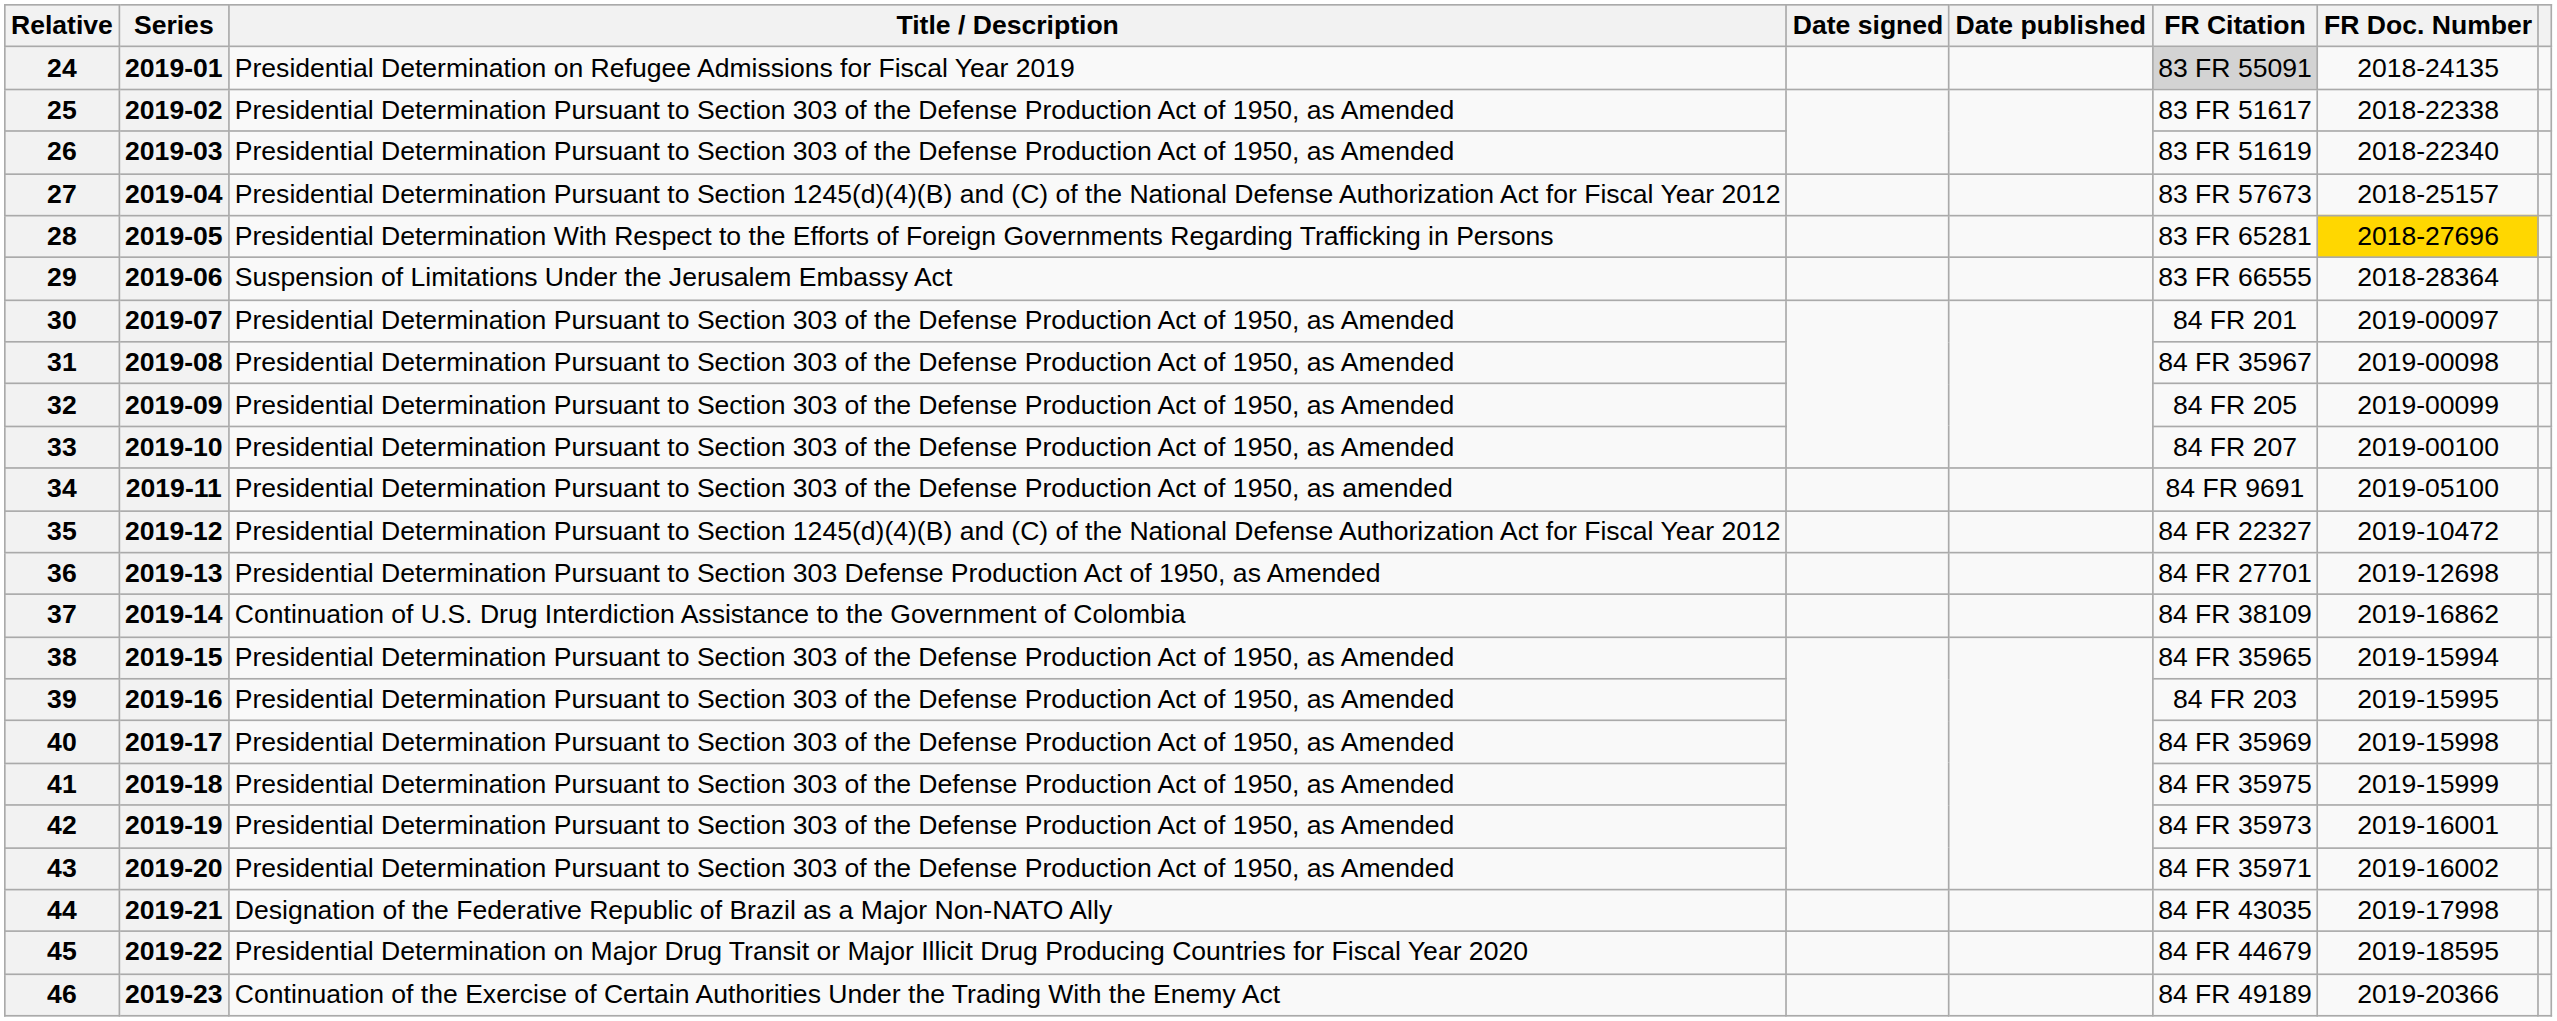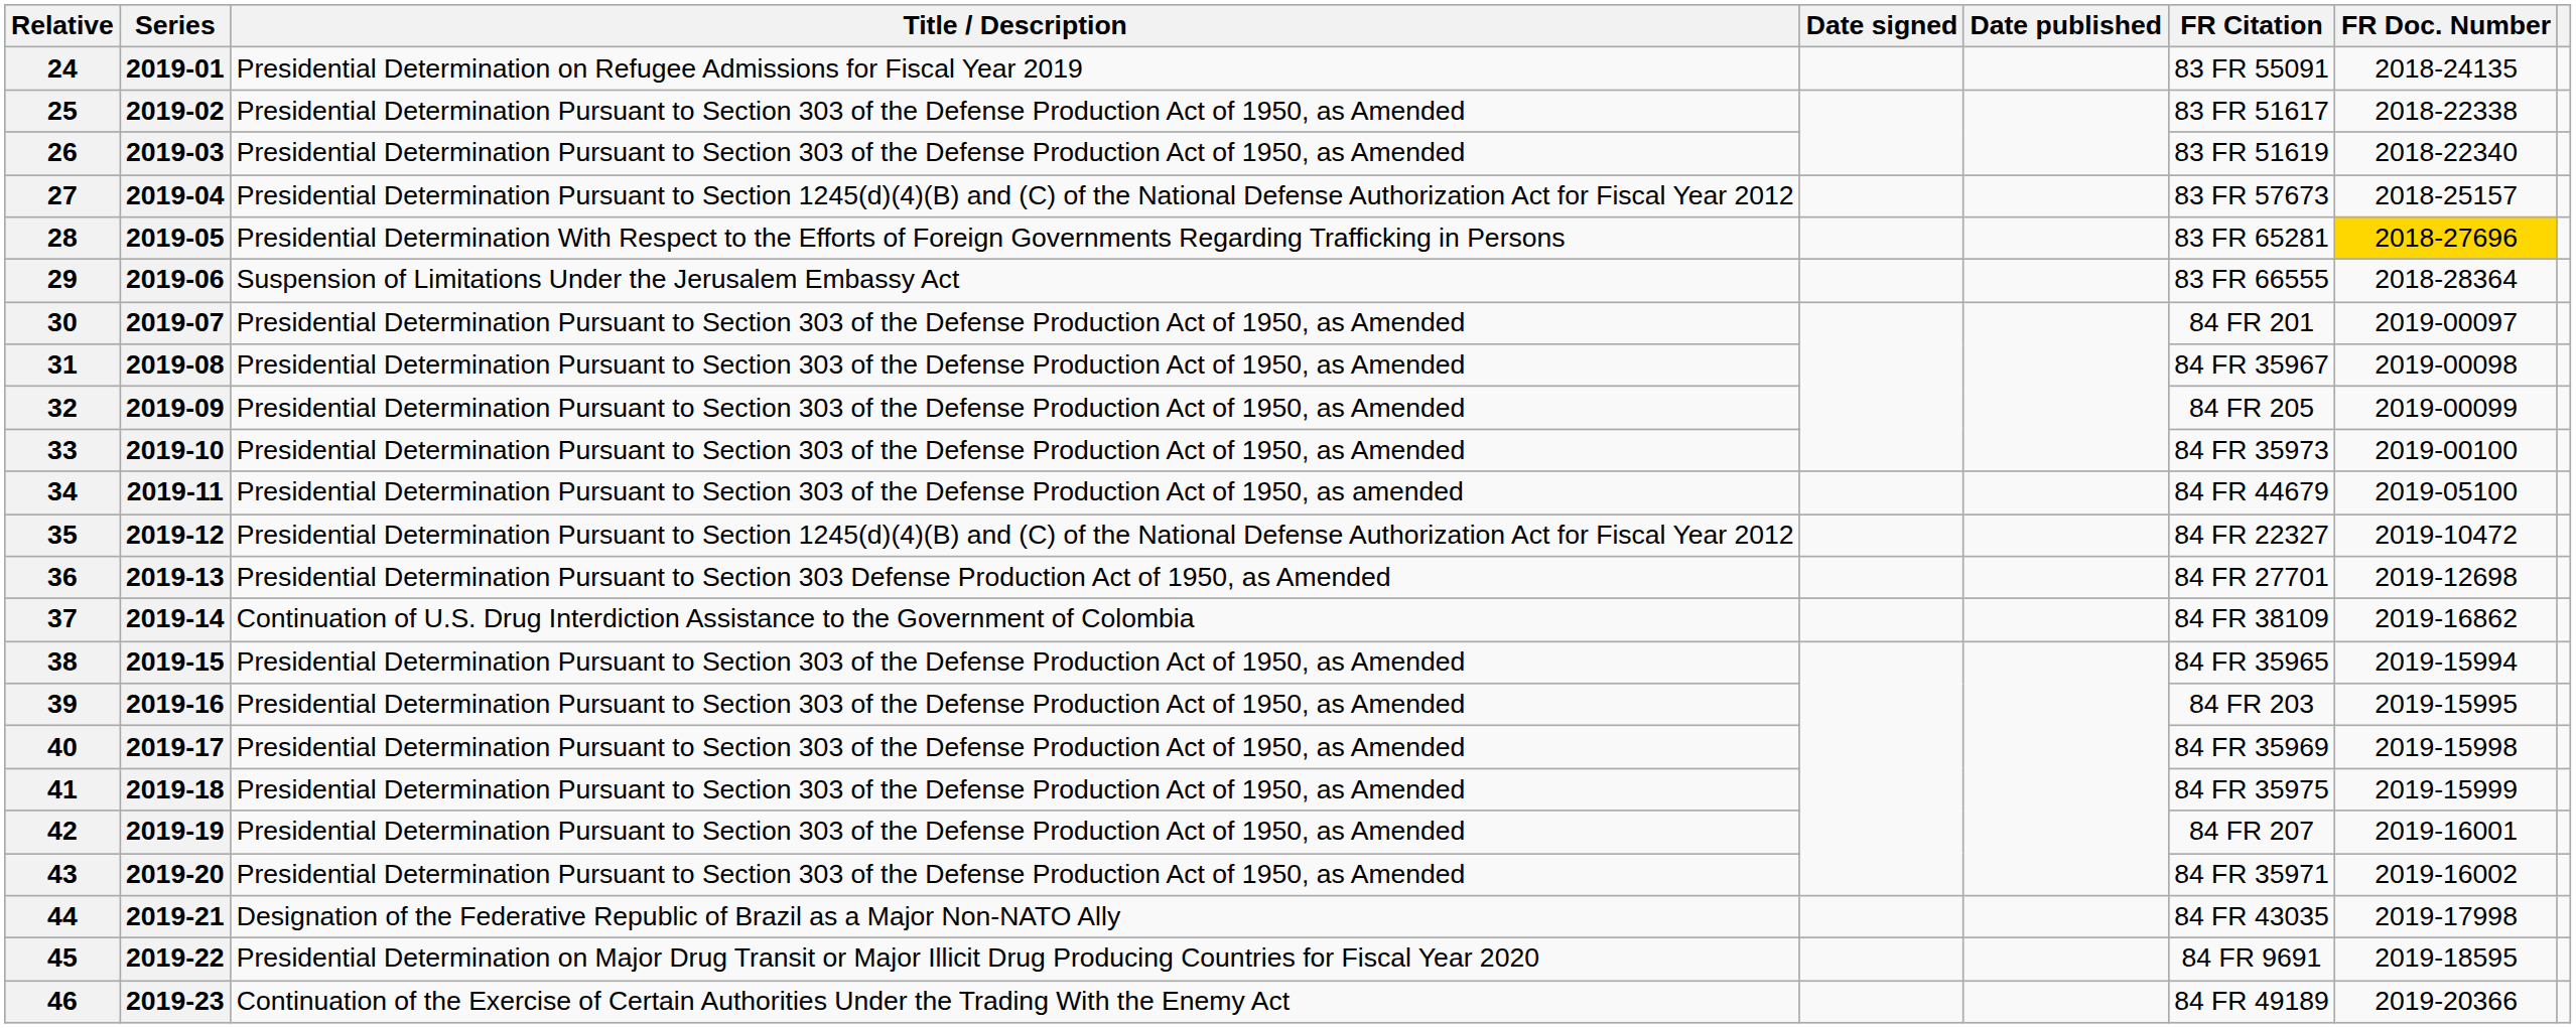 <table class="wikitable sortable">
 <tr>
 <th>Relative </th>
 <th>Series </th>
 <th>Title / Description</th>
 <th>Date signed</th>
 <th>Date published</th>
 <th>FR Citation</th>
 <th>FR Doc. Number</th>
 <th class="unsortable"></th>
 </tr>
 <tr style="text-align:center">
 <th>24</th>
 <th>2019-01</th>
 <td style="text-align:left">Presidential Determination on Refugee Admissions for Fiscal Year 2019</td>
 <td></td>
 <td></td>
-<td style="background: lightgrey;">83 FR 55091</td>
+<td>83 FR 55091</td>
 <td>2018-24135</td>
 <td></td>
 </tr>
 <tr style="text-align:center">
 <th>25</th>
 <th>2019-02</th>
 <td style="text-align:left">Presidential Determination Pursuant to Section 303 of the Defense Production Act of 1950, as Amended</td>
 <td rowspan=2></td>
 <td rowspan=2></td>
 <td>83 FR 51617</td>
 <td>2018-22338</td>
 <td></td>
 </tr>
 <tr style="text-align:center">
 <th>26</th>
 <th>2019-03</th>
 <td style="text-align:left">Presidential Determination Pursuant to Section 303 of the Defense Production Act of 1950, as Amended</td>
 <td>83 FR 51619</td>
 <td>2018-22340</td>
 <td></td>
 </tr>
 <tr style="text-align:center">
 <th>27</th>
 <th>2019-04</th>
 <td style="text-align:left">Presidential Determination Pursuant to Section 1245(d)(4)(B) and (C) of the National Defense Authorization Act for Fiscal Year 2012</td>
 <td></td>
 <td></td>
 <td>83 FR 57673</td>
 <td>2018-25157</td>
 <td></td>
 </tr>
 <tr style="text-align:center">
 <th>28</th>
 <th>2019-05</th>
 <td style="text-align:left">Presidential Determination With Respect to the Efforts of Foreign Governments Regarding Trafficking in Persons</td>
 <td></td>
 <td></td>
 <td>83 FR 65281</td>
 <td style="background: gold;">2018-27696</td>
 <td></td>
 </tr>
 <tr style="text-align:center">
 <th>29</th>
 <th>2019-06</th>
 <td style="text-align:left">Suspension of Limitations Under the Jerusalem Embassy Act</td>
 <td></td>
 <td></td>
 <td>83 FR 66555</td>
 <td>2018-28364</td>
 <td></td>
 </tr>
 <tr style="text-align:center">
 <th>30</th>
 <th>2019-07</th>
 <td style="text-align:left">Presidential Determination Pursuant to Section 303 of the Defense Production Act of 1950, as Amended</td>
 <td rowspan="4"></td>
 <td rowspan="4"></td>
 <td>84 FR 201</td>
 <td>2019-00097</td>
 <td></td>
 </tr>
 <tr style="text-align:center">
 <th>31</th>
 <th>2019-08</th>
 <td style="text-align:left">Presidential Determination Pursuant to Section 303 of the Defense Production Act of 1950, as Amended</td>
 <td>84 FR 35967</td>
 <td>2019-00098</td>
 <td></td>
 </tr>
 <tr style="text-align:center">
 <th>32</th>
 <th>2019-09</th>
 <td style="text-align:left">Presidential Determination Pursuant to Section 303 of the Defense Production Act of 1950, as Amended</td>
 <td>84 FR 205</td>
 <td>2019-00099</td>
 <td></td>
 </tr>
 <tr style="text-align:center">
 <th>33</th>
 <th>2019-10</th>
 <td style="text-align:left">Presidential Determination Pursuant to Section 303 of the Defense Production Act of 1950, as Amended</td>
-<td>84 FR 207</td>
+<td>84 FR 35973</td>
 <td>2019-00100</td>
 <td></td>
 </tr>
 <tr style="text-align:center">
 <th>34</th>
 <th>2019-11</th>
 <td style="text-align:left">Presidential Determination Pursuant to Section 303 of the Defense Production Act of 1950, as amended</td>
 <td></td>
 <td></td>
-<td>84 FR 9691</td>
+<td>84 FR 44679</td>
 <td>2019-05100</td>
 <td></td>
 </tr>
 <tr style="text-align:center">
 <th>35</th>
 <th>2019-12</th>
 <td style="text-align:left">Presidential Determination Pursuant to Section 1245(d)(4)(B) and (C) of the National Defense Authorization Act for Fiscal Year 2012</td>
 <td></td>
 <td></td>
 <td>84 FR 22327</td>
 <td>2019-10472</td>
 <td></td>
 </tr>
 <tr style="text-align:center">
 <th>36</th>
 <th>2019-13</th>
 <td style="text-align:left">Presidential Determination Pursuant to Section 303 Defense Production Act of 1950, as Amended</td>
 <td></td>
 <td></td>
 <td>84 FR 27701</td>
 <td>2019-12698</td>
 <td></td>
 </tr>
 <tr style="text-align:center">
 <th>37</th>
 <th>2019-14</th>
 <td style="text-align:left">Continuation of U.S. Drug Interdiction Assistance to the Government of Colombia</td>
 <td></td>
 <td></td>
 <td>84 FR 38109</td>
 <td>2019-16862</td>
 <td></td>
 </tr>
 <tr style="text-align:center">
 <th>38</th>
 <th>2019-15</th>
 <td style="text-align:left">Presidential Determination Pursuant to Section 303 of the Defense Production Act of 1950, as Amended</td>
 <td rowspan="6"></td>
 <td rowspan="6"></td>
 <td>84 FR 35965</td>
 <td>2019-15994</td>
 <td></td>
 </tr>
 <tr style="text-align:center">
 <th>39</th>
 <th>2019-16</th>
 <td style="text-align:left">Presidential Determination Pursuant to Section 303 of the Defense Production Act of 1950, as Amended</td>
 <td>84 FR 203</td>
 <td>2019-15995</td>
 <td></td>
 </tr>
 <tr style="text-align:center">
 <th>40</th>
 <th>2019-17</th>
 <td style="text-align:left">Presidential Determination Pursuant to Section 303 of the Defense Production Act of 1950, as Amended</td>
 <td>84 FR 35969</td>
 <td>2019-15998</td>
 <td></td>
 </tr>
 <tr style="text-align:center">
 <th>41</th>
 <th>2019-18</th>
 <td style="text-align:left">Presidential Determination Pursuant to Section 303 of the Defense Production Act of 1950, as Amended</td>
 <td>84 FR 35975</td>
 <td>2019-15999</td>
 <td></td>
 </tr>
 <tr style="text-align:center">
 <th>42</th>
 <th>2019-19</th>
 <td style="text-align:left">Presidential Determination Pursuant to Section 303 of the Defense Production Act of 1950, as Amended</td>
-<td>84 FR 35973</td>
+<td>84 FR 207</td>
 <td>2019-16001</td>
 <td></td>
 </tr>
 <tr style="text-align:center">
 <th>43</th>
 <th>2019-20</th>
 <td style="text-align:left">Presidential Determination Pursuant to Section 303 of the Defense Production Act of 1950, as Amended</td>
 <td>84 FR 35971</td>
 <td>2019-16002</td>
 <td></td>
 </tr>
 <tr style="text-align:center">
 <th>44</th>
 <th>2019-21</th>
 <td style="text-align:left">Designation of the Federative Republic of Brazil as a Major Non-NATO Ally</td>
 <td></td>
 <td></td>
 <td>84 FR 43035</td>
 <td>2019-17998</td>
 <td></td>
 </tr>
 <tr style="text-align:center">
 <th>45</th>
 <th>2019-22</th>
 <td style="text-align:left">Presidential Determination on Major Drug Transit or Major Illicit Drug Producing Countries for Fiscal Year 2020</td>
 <td></td>
 <td></td>
-<td>84 FR 44679</td>
+<td>84 FR 9691</td>
 <td>2019-18595</td>
 <td></td>
 </tr>
 <tr style="text-align:center">
 <th>46</th>
 <th>2019-23</th>
 <td style="text-align:left">Continuation of the Exercise of Certain Authorities Under the Trading With the Enemy Act</td>
 <td></td>
 <td></td>
 <td>84 FR 49189</td>
 <td>2019-20366</td>
 <td></td>
 </tr>
 </table>
